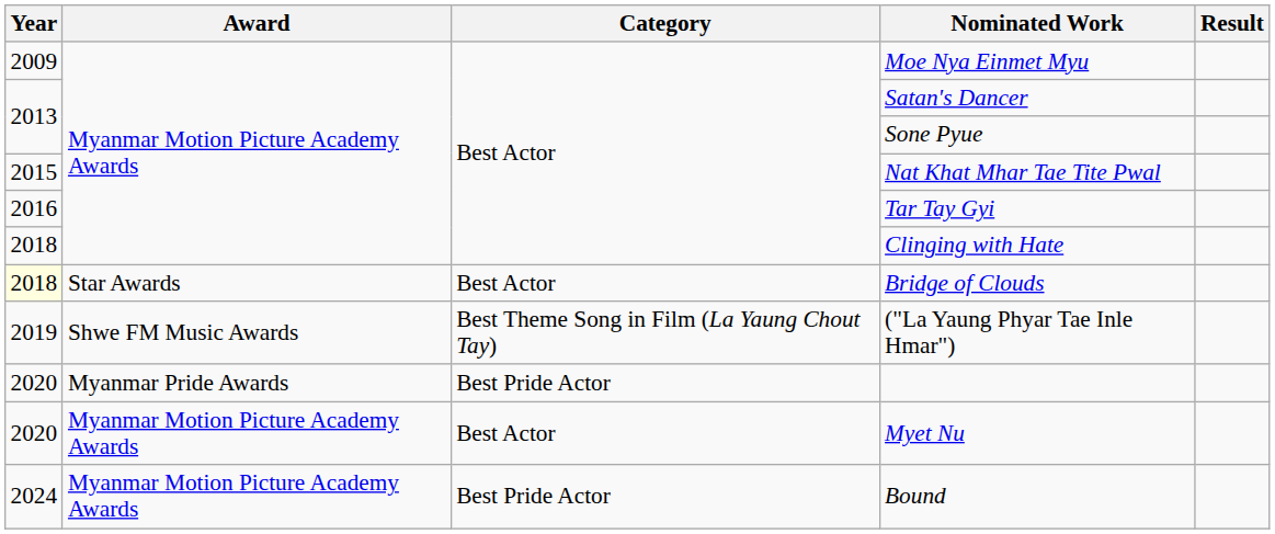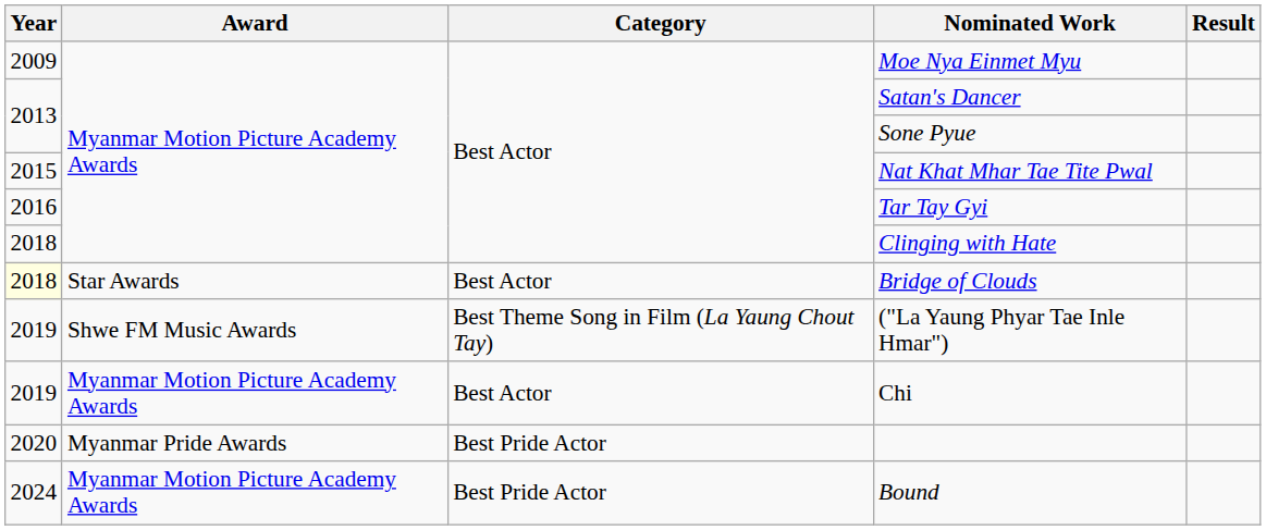 <table class="wikitable">
 <tr>
 <th>Year</th>
 <th>Award</th>
 <th>Category</th>
 <th>Nominated Work</th>
 <th>Result</th>
 </tr>
 <tr>
 <td>2009</td>
 <td rowspan="6"><a href='#'>Myanmar Motion Picture Academy Awards</a></td>
 <td rowspan="6">Best Actor</td>
 <td><em><a href='#'>Moe Nya Einmet Myu</a></em></td>
 <td></td>
 </tr>
 <tr>
 <td rowspan="2">2013</td>
 <td><em><a href='#'>Satan's Dancer</a></em></td>
 <td></td>
 </tr>
 <tr>
 <td><em>Sone Pyue</em></td>
 <td></td>
 </tr>
 <tr>
 <td>2015</td>
 <td><em><a href='#'>Nat Khat Mhar Tae Tite Pwal</a></em></td>
 <td></td>
 </tr>
 <tr>
 <td>2016</td>
 <td><em><a href='#'>Tar Tay Gyi</a></em></td>
 <td></td>
 </tr>
 <tr>
 <td>2018</td>
 <td><em><a href='#'>Clinging with Hate</a></em></td>
 <td></td>
 </tr>
 <tr>
 <td style="background: lightyellow;">2018</td>
 <td>Star Awards</td>
 <td>Best Actor</td>
 <td><em><a href='#'>Bridge of Clouds</a></em></td>
 <td></td>
 </tr>
 <tr>
 <td>2019</td>
 <td>Shwe FM Music Awards</td>
 <td>Best Theme Song in Film (<em>La Yaung Chout Tay</em>)</td>
 <td>("La Yaung Phyar Tae Inle Hmar")</td>
 <td></td>
 </tr>
 <tr>
+<td>2019</td>
+<td><a href='#'>Myanmar Motion Picture Academy Awards</a></td>
+<td>Best Actor</td>
+<td>Chi</td>
+<td></td>
+</tr>
+<tr>
 <td>2020</td>
 <td>Myanmar Pride Awards</td>
 <td>Best Pride Actor</td>
 <td></td>
-<td></td>
-</tr>
-<tr>
-<td>2020</td>
-<td><a href='#'>Myanmar Motion Picture Academy Awards</a></td>
-<td>Best Actor</td>
-<td><em><a href='#'>Myet Nu</a></em></td>
 <td></td>
 </tr>
 <tr>
 <td>2024</td>
 <td><a href='#'>Myanmar Motion Picture Academy Awards</a></td>
 <td>Best Pride Actor</td>
 <td><em>Bound</em></td>
 <td></td>
 </tr>
 </table>
